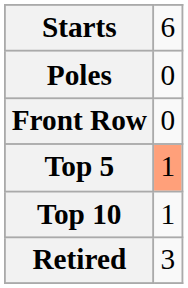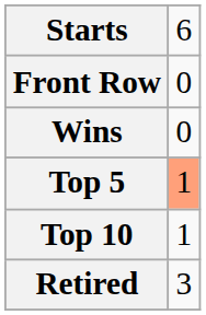 <table class="wikitable" style="text-align:center">
 <tr>
 <th>Starts</th>
 <td>6</td>
 </tr>
 <tr>
-<th>Poles</th>
+<th>Front Row</th>
 <td>0</td>
 </tr>
 <tr>
-<th>Front Row</th>
+<th>Wins</th>
 <td>0</td>
 </tr>
 <tr>
 <th>Top 5</th>
 <td style="background: lightsalmon;">1</td>
 </tr>
 <tr>
 <th>Top 10</th>
 <td>1</td>
 </tr>
 <tr>
 <th>Retired</th>
 <td>3</td>
 </tr>
 </table>
